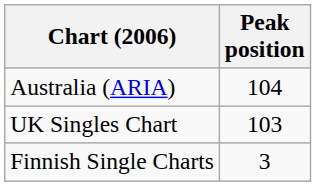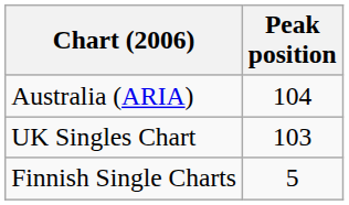 <table class="wikitable">
 <tr>
 <th>Chart (2006)</th>
 <th>Peak<br>position</th>
 </tr>
 <tr>
 <td>Australia (<a href='#'>ARIA</a>)</td>
 <td align="center">104</td>
 </tr>
 <tr>
 <td>UK Singles Chart</td>
 <td align=center>103</td>
 </tr>
 <tr>
 <td>Finnish Single Charts</td>
-<td align=center>3</td>
+<td align=center>5</td>
 </tr>
 </table>
